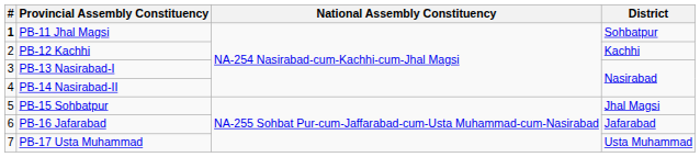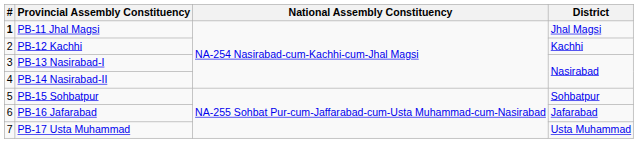 <table class="wikitable sortable">
 <tr>
 <th>#</th>
 <th>Provincial Assembly Constituency</th>
 <th>National Assembly Constituency</th>
 <th>District</th>
 </tr>
 <tr>
 <td><strong>1</strong></td>
 <td><a href='#'>PB-11 Jhal Magsi</a></td>
 <td rowspan="4"><a href='#'>NA-254 Nasirabad-cum-Kachhi-cum-Jhal Magsi</a></td>
-<td><a href='#'>Sohbatpur</a></td>
+<td><a href='#'>Jhal Magsi</a></td>
 </tr>
 <tr>
 <td>2</td>
 <td><a href='#'>PB-12 Kachhi</a></td>
 <td><a href='#'>Kachhi</a></td>
 </tr>
 <tr>
 <td>3</td>
 <td><a href='#'>PB-13 Nasirabad-I</a></td>
 <td rowspan="2"><a href='#'>Nasirabad</a></td>
 </tr>
 <tr>
 <td>4</td>
 <td><a href='#'>PB-14 Nasirabad-II</a></td>
 </tr>
 <tr>
 <td>5</td>
 <td><a href='#'>PB-15 Sohbatpur</a></td>
 <td rowspan="3"><a href='#'>NA-255 Sohbat Pur-cum-Jaffarabad-cum-Usta Muhammad-cum-Nasirabad</a></td>
-<td><a href='#'>Jhal Magsi</a></td>
+<td><a href='#'>Sohbatpur</a></td>
 </tr>
 <tr>
 <td>6</td>
 <td><a href='#'>PB-16 Jafarabad</a></td>
 <td><a href='#'>Jafarabad</a></td>
 </tr>
 <tr>
 <td>7</td>
 <td><a href='#'>PB-17 Usta Muhammad</a></td>
 <td><a href='#'>Usta Muhammad</a></td>
 </tr>
 </table>
